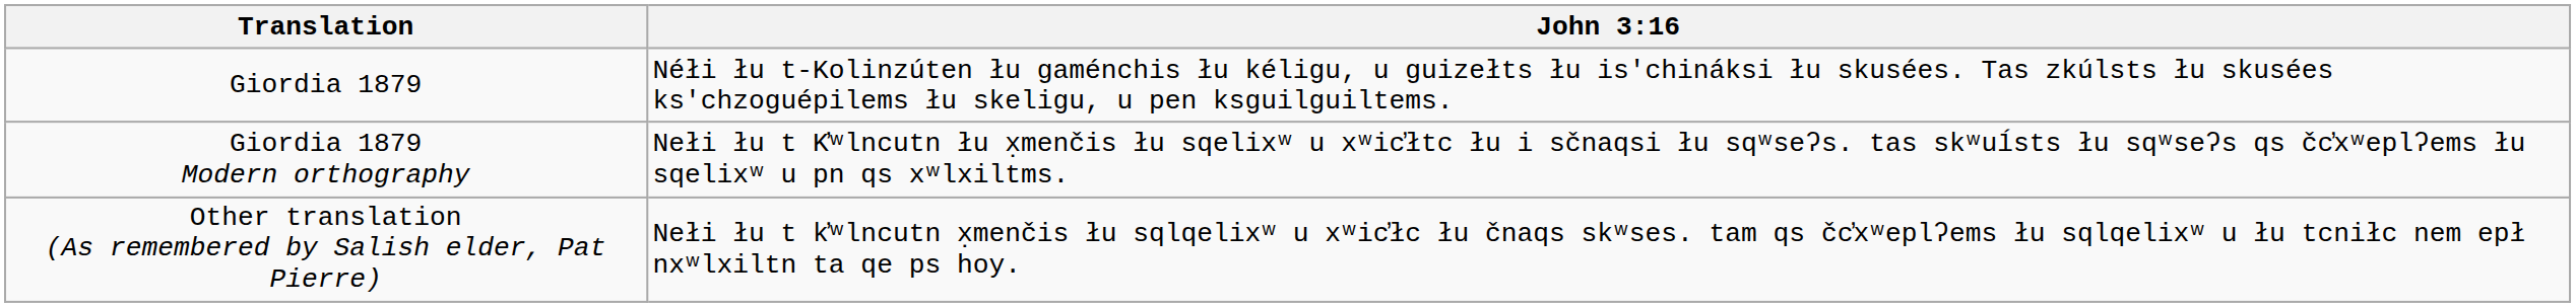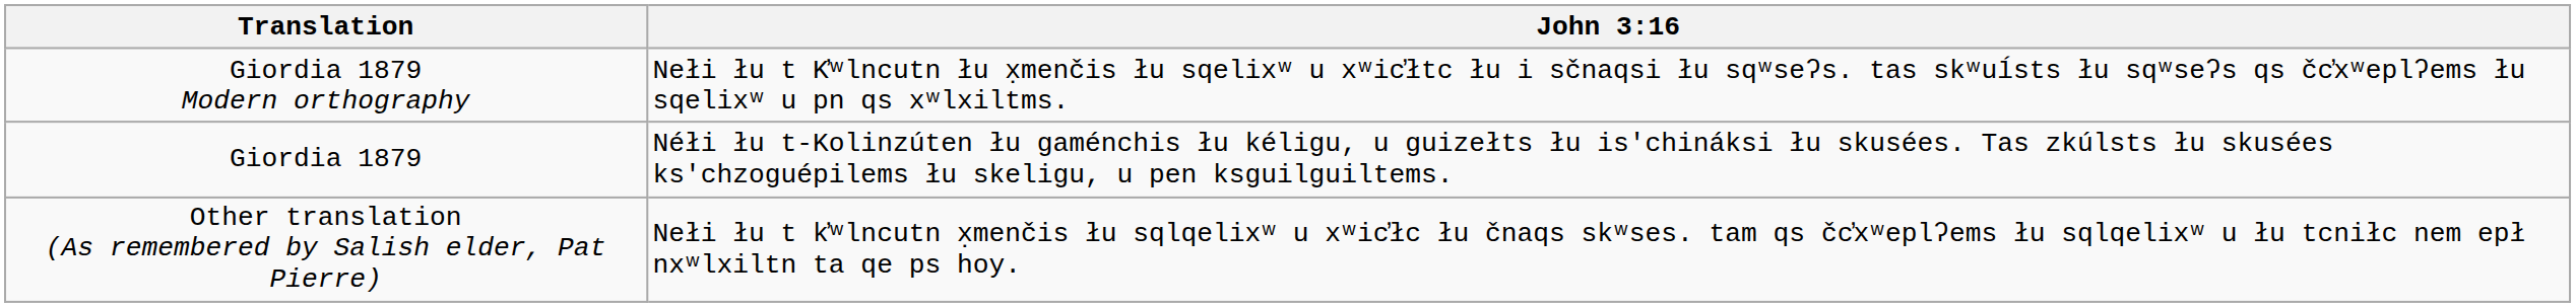 <table class="wikitable">
 <tr>
 <th style="text-align:center; width:25%;">Translation</th>
 <th>John 3:16</th>
 </tr>
 <tr>
+<td style="text-align:center;">Giordia 1879<br><em>Modern orthography</em></td>
+<td>Nełi łu t K̓ʷlncutn łu x̣menčis łu sqelixʷ u xʷic̓łtc łu i sčnaqsi łu  sqʷseʔs. tas skʷuĺsts łu sqʷseʔs qs čc̓xʷeplʔems łu sqelixʷ u pn qs xʷlxiltms.</td>
+</tr>
+<tr>
 <td style="text-align:center;">Giordia 1879</td>
 <td>Néłi łu t-Kolinzúten łu gaménchis łu kéligu, u guizełts łu is'chináksi łu skusées. Tas zkúlsts łu skusées ks'chzoguépilems łu skeligu, u pen ksguilguiltems.</td>
-</tr>
-<tr>
-<td style="text-align:center;">Giordia 1879<br><em>Modern orthography</em></td>
-<td>Nełi łu t K̓ʷlncutn łu x̣menčis łu sqelixʷ u xʷic̓łtc łu i sčnaqsi łu  sqʷseʔs. tas skʷuĺsts łu sqʷseʔs qs čc̓xʷeplʔems łu sqelixʷ u pn qs xʷlxiltms.</td>
 </tr>
 <tr>
 <td style="text-align:center;">Other translation <br> <em>(As remembered by Salish elder, Pat Pierre)</em></td>
 <td>Nełi łu t k̓ʷlncutn x̣menčis łu sqlqelixʷ u xʷic̓łc łu čnaqs  skʷses. tam qs čc̓xʷeplʔems łu sqlqelixʷ u łu tcniłc nem epł nxʷlxiltn ta qe ps hoy.</td>
 </tr>
 </table>
